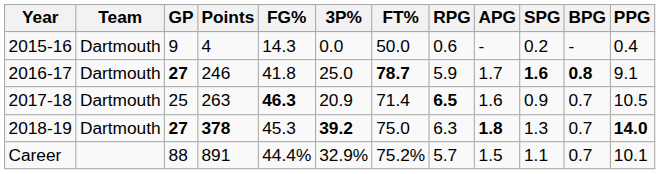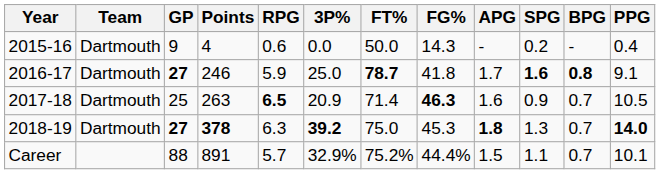 <table class="wikitable">
 <tr>
 <th>Year</th>
 <th>Team</th>
 <th>GP</th>
 <th>Points</th>
-<th>FG%</th>
+<th>RPG</th>
 <th>3P%</th>
 <th>FT%</th>
-<th>RPG</th>
+<th>FG%</th>
 <th>APG</th>
 <th>SPG</th>
 <th>BPG</th>
 <th>PPG</th>
 </tr>
 <tr>
 <td>2015-16</td>
 <td>Dartmouth</td>
 <td>9</td>
 <td>4</td>
-<td>14.3</td>
+<td>0.6</td>
 <td>0.0</td>
 <td>50.0</td>
-<td>0.6</td>
+<td>14.3</td>
 <td>-</td>
 <td>0.2</td>
 <td>-</td>
 <td>0.4</td>
 </tr>
 <tr>
 <td>2016-17</td>
 <td>Dartmouth</td>
 <td><strong>27</strong></td>
 <td>246</td>
-<td>41.8</td>
+<td>5.9</td>
 <td>25.0</td>
 <td><strong>78.7</strong></td>
-<td>5.9</td>
+<td>41.8</td>
 <td>1.7</td>
 <td><strong>1.6</strong></td>
 <td><strong>0.8</strong></td>
 <td>9.1</td>
 </tr>
 <tr>
 <td>2017-18</td>
 <td>Dartmouth</td>
 <td>25</td>
 <td>263</td>
-<td><strong>46.3</strong></td>
+<td><strong>6.5</strong></td>
 <td>20.9</td>
 <td>71.4</td>
-<td><strong>6.5</strong></td>
+<td><strong>46.3</strong></td>
 <td>1.6</td>
 <td>0.9</td>
 <td>0.7</td>
 <td>10.5</td>
 </tr>
 <tr>
 <td>2018-19</td>
 <td>Dartmouth</td>
 <td><strong>27</strong></td>
 <td><strong>378</strong></td>
-<td>45.3</td>
+<td>6.3</td>
 <td><strong>39.2</strong></td>
 <td>75.0</td>
-<td>6.3</td>
+<td>45.3</td>
 <td><strong>1.8</strong></td>
 <td>1.3</td>
 <td>0.7</td>
 <td><strong>14.0</strong></td>
 </tr>
 <tr>
 <td>Career</td>
 <td></td>
 <td>88</td>
 <td>891</td>
-<td>44.4%</td>
+<td>5.7</td>
 <td>32.9%</td>
 <td>75.2%</td>
-<td>5.7</td>
+<td>44.4%</td>
 <td>1.5</td>
 <td>1.1</td>
 <td>0.7</td>
 <td>10.1</td>
 </tr>
 </table>
